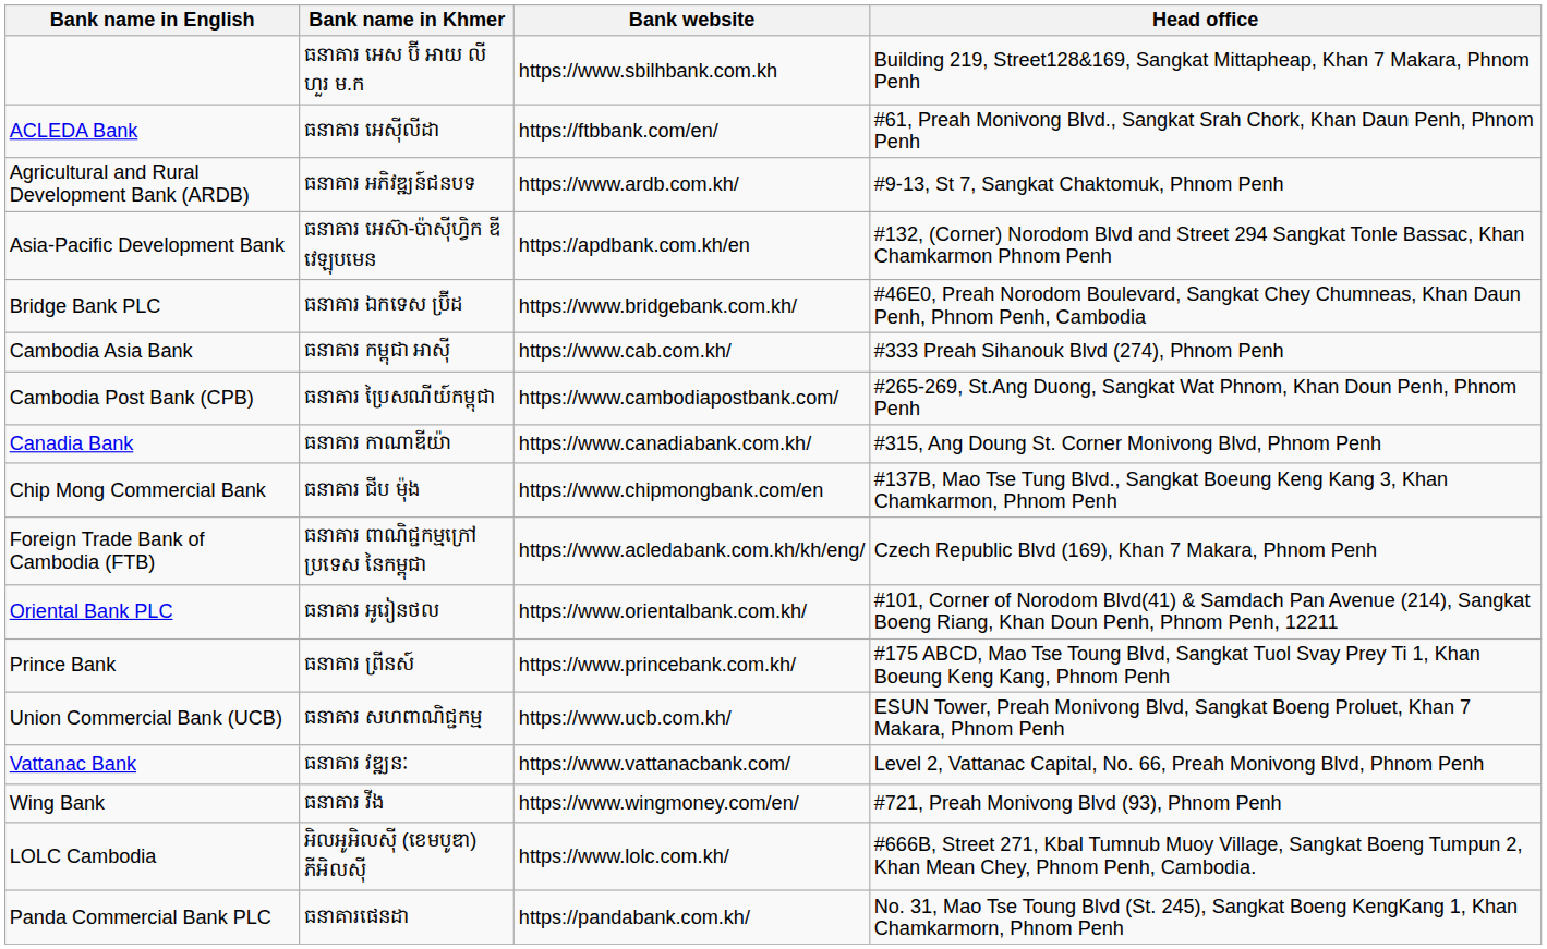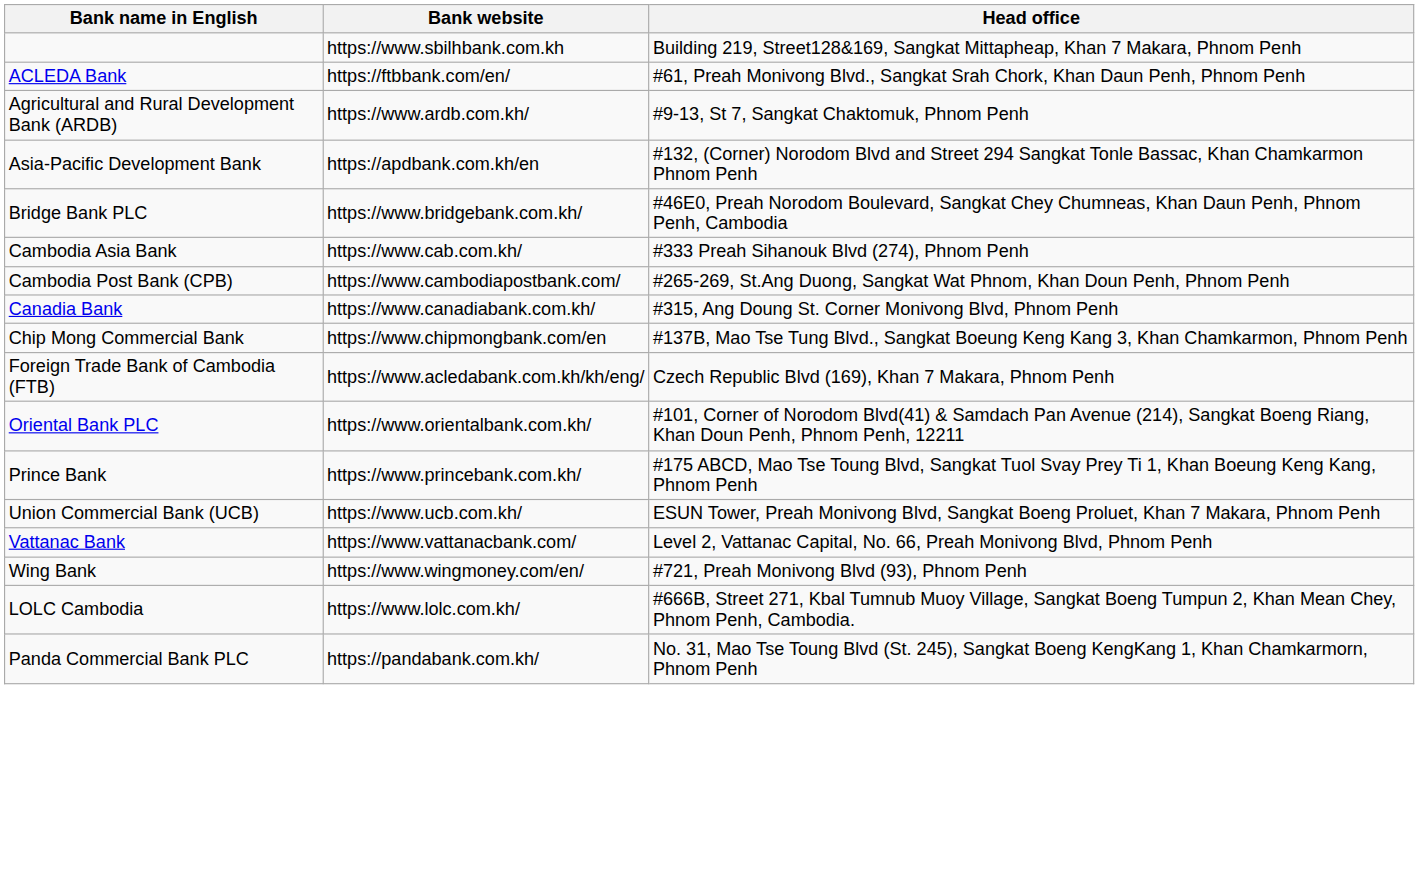 <table class="wikitable sortable">
 <tr>
 <th>Bank name in English</th>
-<th>Bank name in Khmer</th>
 <th>Bank website</th>
 <th>Head office</th>
 </tr>
 <tr>
 <td></td>
-<td>ធនាគារ អេស ប៊ី អាយ លី ហួរ ម.ក</td>
 <td>https://www.sbilhbank.com.kh</td>
 <td>Building 219, Street128&169, Sangkat Mittapheap, Khan 7 Makara, Phnom Penh</td>
 </tr>
 <tr>
 <td><a href='#'>ACLEDA Bank</a></td>
-<td>ធនាគារ អេស៊ីលីដា</td>
 <td>https://ftbbank.com/en/</td>
 <td>#61, Preah Monivong Blvd., Sangkat Srah Chork, Khan Daun Penh, Phnom Penh</td>
 </tr>
 <tr>
 <td>Agricultural and Rural Development Bank (ARDB)</td>
-<td>ធនាគារ អភិវឌ្ឍន៍ជនបទ</td>
 <td>https://www.ardb.com.kh/</td>
 <td>#9-13, St 7, Sangkat Chaktomuk, Phnom Penh</td>
 </tr>
 <tr>
 <td>Asia-Pacific Development Bank</td>
-<td>ធនាគារ អេស៊ា-ប៉ាស៊ីហ្វិក ឌីវេឡុបមេន</td>
 <td>https://apdbank.com.kh/en</td>
 <td>#132, (Corner) Norodom Blvd and Street 294 Sangkat Tonle Bassac, Khan Chamkarmon Phnom Penh</td>
 </tr>
 <tr>
 <td>Bridge Bank PLC</td>
-<td>ធនាគារ ឯកទេស ប្រ៊ីដ</td>
 <td>https://www.bridgebank.com.kh/</td>
 <td>#46E0, Preah Norodom Boulevard, Sangkat Chey Chumneas, Khan Daun Penh, Phnom Penh, Cambodia</td>
 </tr>
 <tr>
 <td>Cambodia Asia Bank</td>
-<td>ធនាគារ កម្ពុជា អាស៊ី</td>
 <td>https://www.cab.com.kh/</td>
 <td>#333 Preah Sihanouk Blvd (274), Phnom Penh</td>
 </tr>
 <tr>
 <td>Cambodia Post Bank (CPB)</td>
-<td>ធនាគារ ប្រៃសណីយ៍កម្ពុជា</td>
 <td>https://www.cambodiapostbank.com/</td>
 <td>#265-269, St.Ang Duong, Sangkat Wat Phnom, Khan Doun Penh, Phnom Penh</td>
 </tr>
 <tr>
 <td><a href='#'>Canadia Bank</a></td>
-<td>ធនាគារ កាណាឌីយ៉ា</td>
 <td>https://www.canadiabank.com.kh/</td>
 <td>#315, Ang Doung St. Corner Monivong Blvd, Phnom Penh</td>
 </tr>
 <tr>
 <td>Chip Mong Commercial Bank</td>
-<td>ធនាគារ ជីប ម៉ុង</td>
 <td>https://www.chipmongbank.com/en</td>
 <td>#137B, Mao Tse Tung Blvd., Sangkat Boeung Keng Kang 3, Khan Chamkarmon, Phnom Penh</td>
 </tr>
 <tr>
 <td>Foreign Trade Bank of Cambodia (FTB)</td>
-<td>ធនាគារ ពាណិជ្ជកម្មក្រៅប្រទេស នៃកម្ពុជា</td>
 <td>https://www.acledabank.com.kh/kh/eng/</td>
 <td>Czech Republic Blvd (169), Khan 7 Makara, Phnom Penh</td>
 </tr>
 <tr>
 <td><a href='#'>Oriental Bank PLC</a></td>
-<td>ធនាគារ អូរៀនថល</td>
 <td>https://www.orientalbank.com.kh/</td>
 <td>#101, Corner of Norodom Blvd(41) & Samdach Pan Avenue (214), Sangkat Boeng Riang, Khan Doun Penh, Phnom Penh, 12211</td>
 </tr>
 <tr>
 <td>Prince Bank</td>
-<td>ធនាគារ ព្រីនស៍</td>
 <td>https://www.princebank.com.kh/</td>
 <td>#175 ABCD, Mao Tse Toung Blvd, Sangkat Tuol Svay Prey Ti 1, Khan Boeung Keng Kang, Phnom Penh</td>
 </tr>
 <tr>
 <td>Union Commercial Bank (UCB)</td>
-<td>ធនាគារ សហពាណិជ្ជកម្ម</td>
 <td>https://www.ucb.com.kh/</td>
 <td>ESUN Tower, Preah Monivong Blvd, Sangkat Boeng Proluet, Khan 7 Makara, Phnom Penh</td>
 </tr>
 <tr>
 <td><a href='#'>Vattanac Bank</a></td>
-<td>ធនាគារ វឌ្ឍនៈ</td>
 <td>https://www.vattanacbank.com/</td>
 <td>Level 2, Vattanac Capital, No. 66, Preah Monivong Blvd, Phnom Penh</td>
 </tr>
 <tr>
 <td>Wing Bank</td>
-<td>ធនាគារ វីង</td>
 <td>https://www.wingmoney.com/en/</td>
 <td>#721, Preah Monivong Blvd (93), Phnom Penh</td>
 </tr>
 <tr>
 <td>LOLC Cambodia</td>
-<td>អិលអូអិលស៊ី (ខេមបូឌា) ភីអិលស៊ី</td>
 <td>https://www.lolc.com.kh/</td>
 <td>#666B, Street 271, Kbal Tumnub Muoy Village, Sangkat Boeng Tumpun 2, Khan Mean Chey, Phnom Penh, Cambodia.</td>
 </tr>
 <tr>
 <td>Panda Commercial Bank PLC</td>
-<td>ធនាគារផេនដា</td>
 <td>https://pandabank.com.kh/</td>
 <td>No. 31, Mao Tse Toung Blvd (St. 245), Sangkat Boeng KengKang 1, Khan Chamkarmorn, Phnom Penh</td>
 </tr>
 </table>
